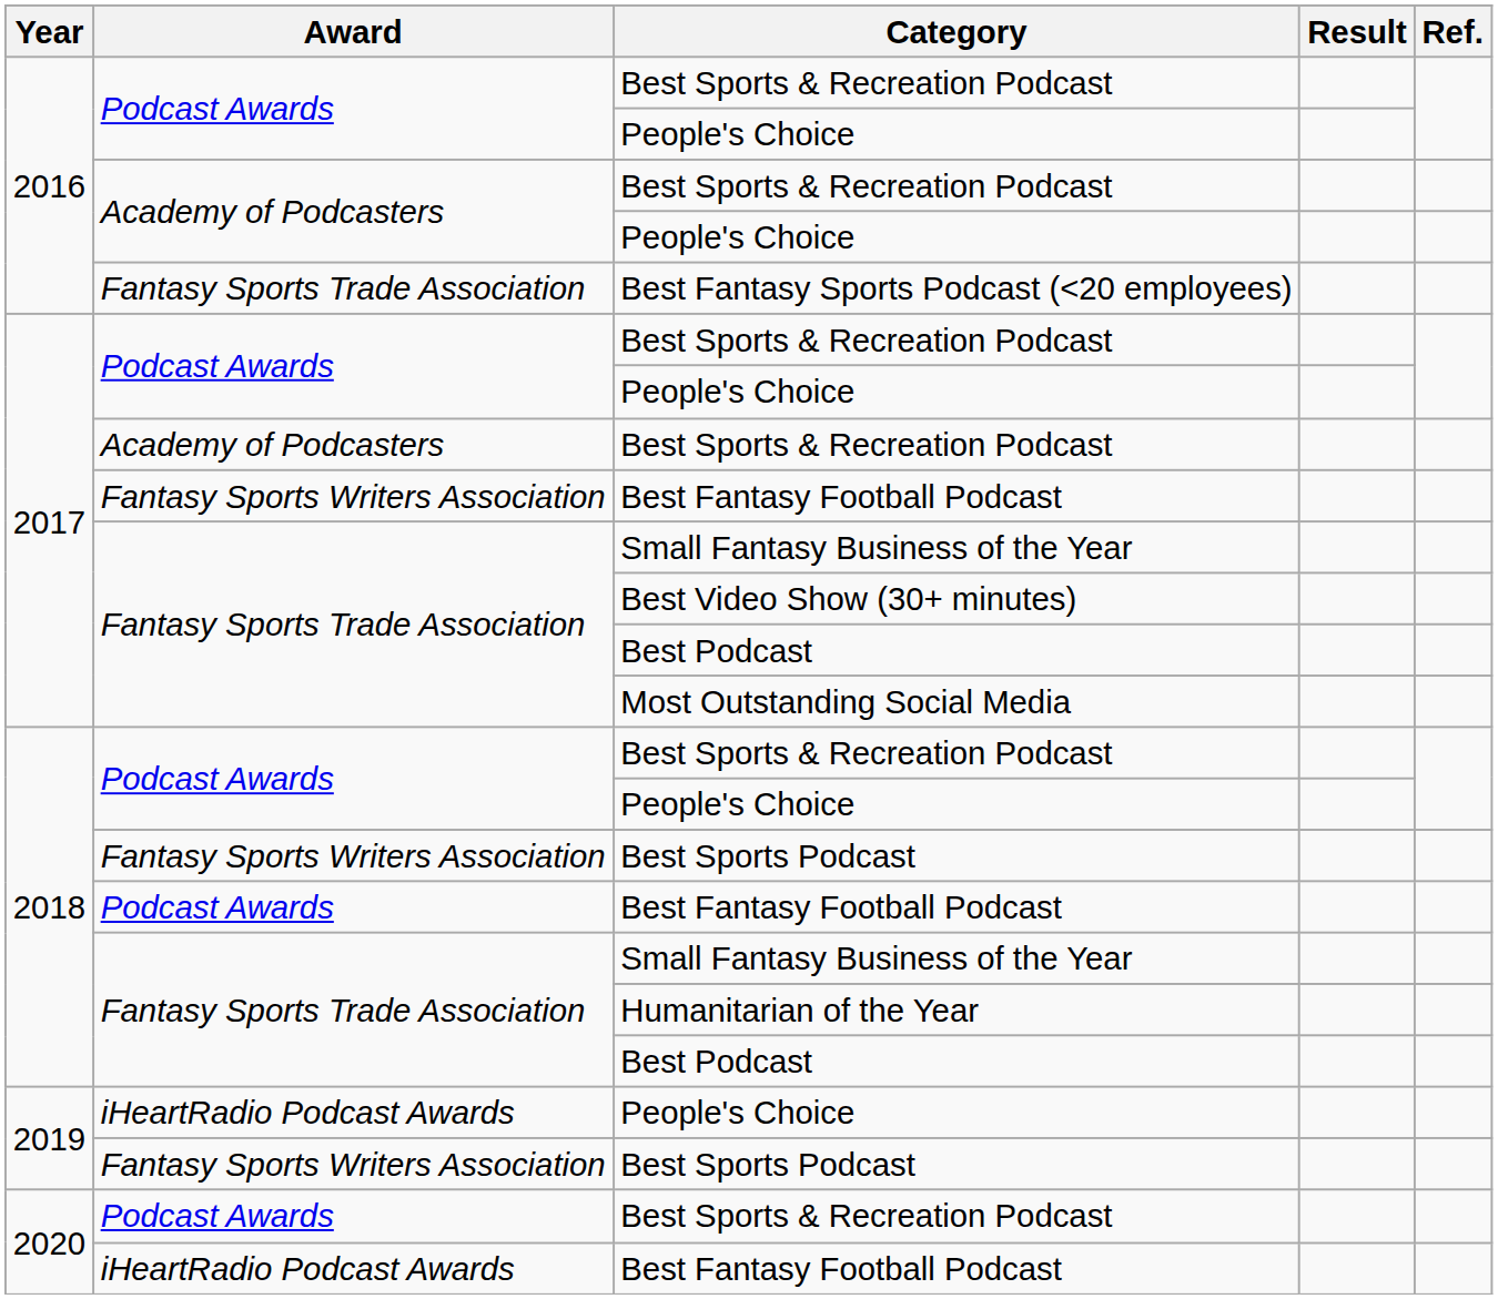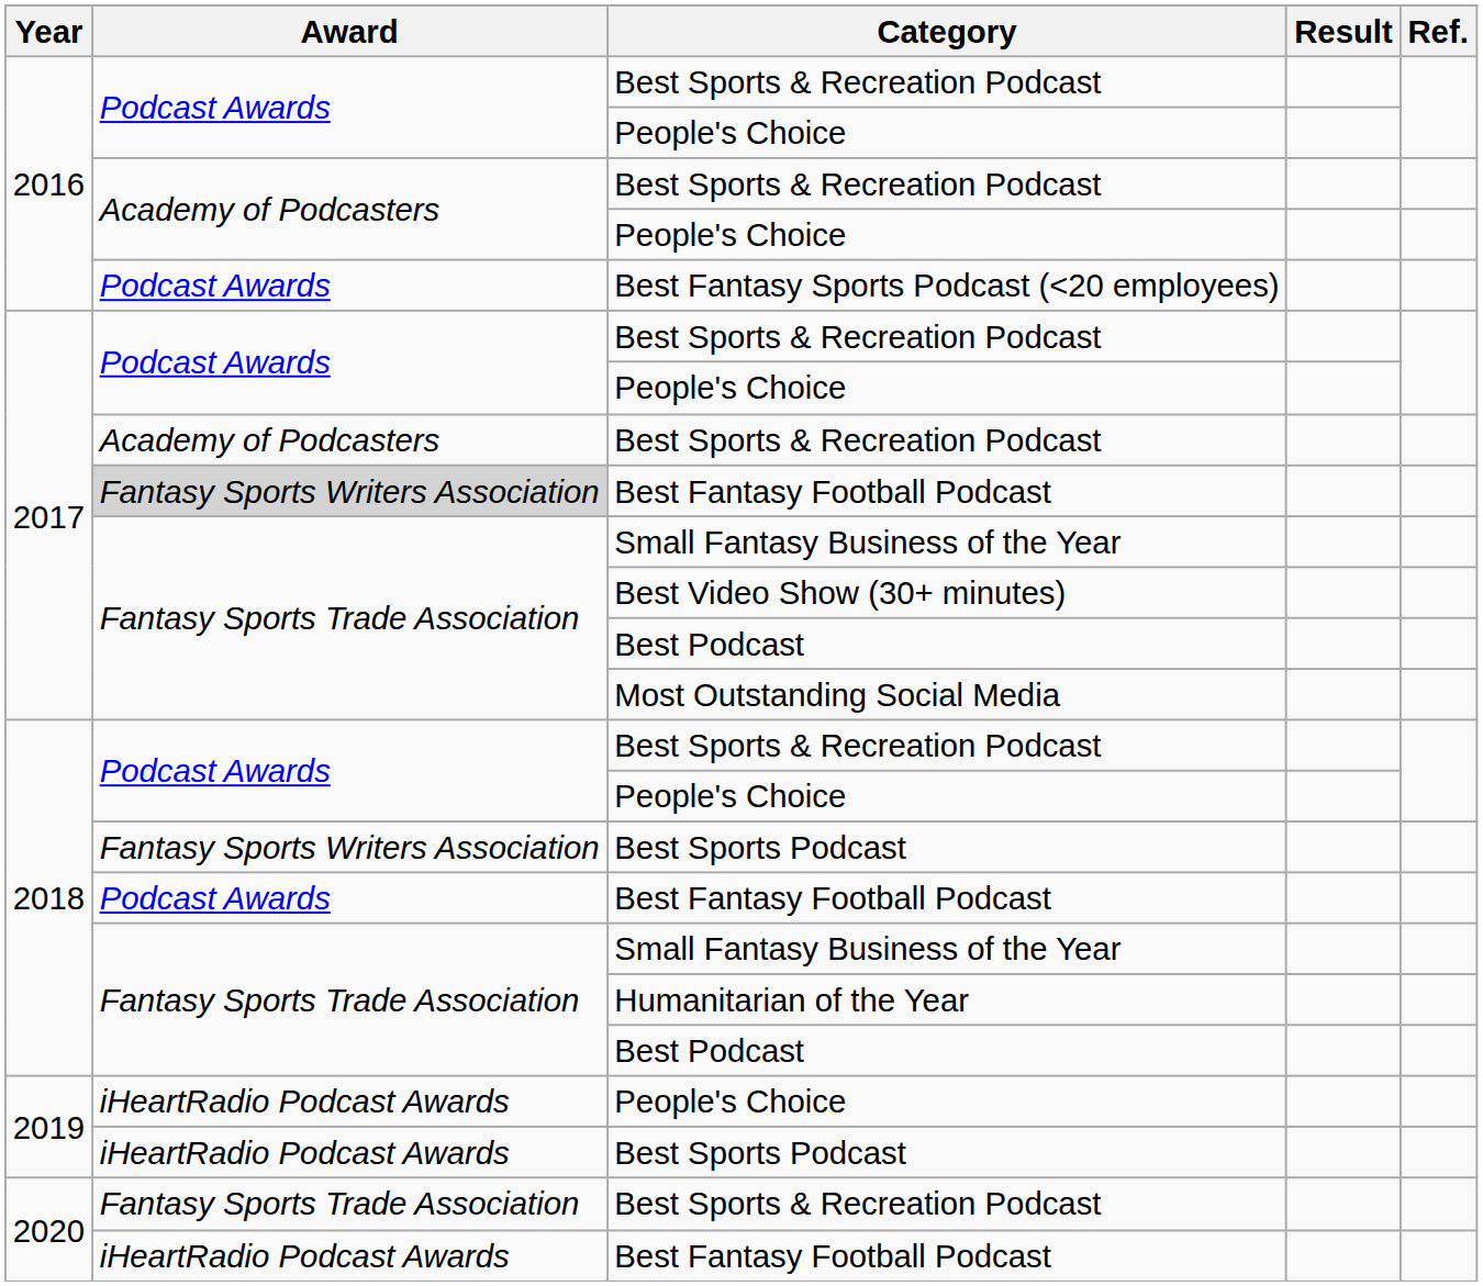 <table class="wikitable sortable" style="font-size:95%">
 <tr>
 <th>Year</th>
 <th>Award</th>
 <th>Category</th>
 <th>Result</th>
 <th>Ref.</th>
 </tr>
 <tr>
 <td rowspan="5" align="center">2016</td>
 <td rowspan="2"><em><a href='#'>Podcast Awards</a></em></td>
 <td>Best Sports & Recreation Podcast</td>
 <td></td>
 <td rowspan="2"></td>
 </tr>
 <tr>
 <td>People's Choice</td>
 <td></td>
 </tr>
 <tr>
 <td rowspan="2"><em>Academy of Podcasters</em></td>
 <td>Best Sports & Recreation Podcast</td>
 <td></td>
 <td></td>
 </tr>
 <tr>
 <td>People's Choice</td>
 <td></td>
 <td></td>
 </tr>
 <tr>
-<td><em>Fantasy Sports Trade Association</em></td>
+<td><em><a href='#'>Podcast Awards</a></em></td>
 <td>Best Fantasy Sports Podcast (<20 employees)</td>
 <td></td>
 <td></td>
 </tr>
 <tr>
 <td rowspan="8" align="center">2017</td>
 <td rowspan="2"><em><a href='#'>Podcast Awards</a></em></td>
 <td>Best Sports & Recreation Podcast</td>
 <td></td>
 <td rowspan="2"></td>
 </tr>
 <tr>
 <td>People's Choice</td>
 <td></td>
 </tr>
 <tr>
 <td><em>Academy of Podcasters</em></td>
 <td>Best Sports & Recreation Podcast</td>
 <td></td>
 <td></td>
 </tr>
 <tr>
-<td><em>Fantasy Sports Writers Association</em></td>
+<td style="background: lightgrey;"><em>Fantasy Sports Writers Association</em></td>
 <td>Best Fantasy Football Podcast</td>
 <td></td>
 <td></td>
 </tr>
 <tr>
 <td rowspan="4"><em>Fantasy Sports Trade Association</em></td>
 <td>Small Fantasy Business of the Year</td>
 <td></td>
 <td></td>
 </tr>
 <tr>
 <td>Best Video Show (30+ minutes)</td>
 <td></td>
 <td></td>
 </tr>
 <tr>
 <td>Best Podcast</td>
 <td></td>
 <td></td>
 </tr>
 <tr>
 <td>Most Outstanding Social Media</td>
 <td></td>
 <td></td>
 </tr>
 <tr>
 <td rowspan="7" align="center">2018</td>
 <td rowspan="2"><em><a href='#'>Podcast Awards</a></em></td>
 <td>Best Sports & Recreation Podcast</td>
 <td></td>
 <td rowspan="2"></td>
 </tr>
 <tr>
 <td>People's Choice</td>
 <td></td>
 </tr>
 <tr>
 <td><em>Fantasy Sports Writers Association</em></td>
 <td>Best Sports Podcast</td>
 <td></td>
 <td></td>
 </tr>
 <tr>
 <td><em><a href='#'>Podcast Awards</a></em></td>
 <td>Best Fantasy Football Podcast</td>
 <td></td>
 <td></td>
 </tr>
 <tr>
 <td rowspan="3"><em>Fantasy Sports Trade Association</em></td>
 <td>Small Fantasy Business of the Year</td>
 <td></td>
 <td></td>
 </tr>
 <tr>
 <td>Humanitarian of the Year</td>
 <td></td>
 <td></td>
 </tr>
 <tr>
 <td>Best Podcast</td>
 <td></td>
 <td></td>
 </tr>
 <tr>
 <td rowspan="2" align="center">2019</td>
 <td><em>iHeartRadio Podcast Awards</em></td>
 <td>People's Choice</td>
 <td></td>
 <td></td>
 </tr>
 <tr>
-<td><em>Fantasy Sports Writers Association</em></td>
+<td><em>iHeartRadio Podcast Awards</em></td>
 <td>Best Sports Podcast</td>
 <td></td>
 <td></td>
 </tr>
 <tr>
 <td rowspan="2" align="center">2020</td>
-<td><em><a href='#'>Podcast Awards</a></em></td>
+<td><em>Fantasy Sports Trade Association</em></td>
 <td>Best Sports & Recreation Podcast</td>
 <td></td>
 <td></td>
 </tr>
 <tr>
 <td><em>iHeartRadio Podcast Awards</em></td>
 <td>Best Fantasy Football Podcast</td>
 <td></td>
 <td></td>
 </tr>
 </table>
